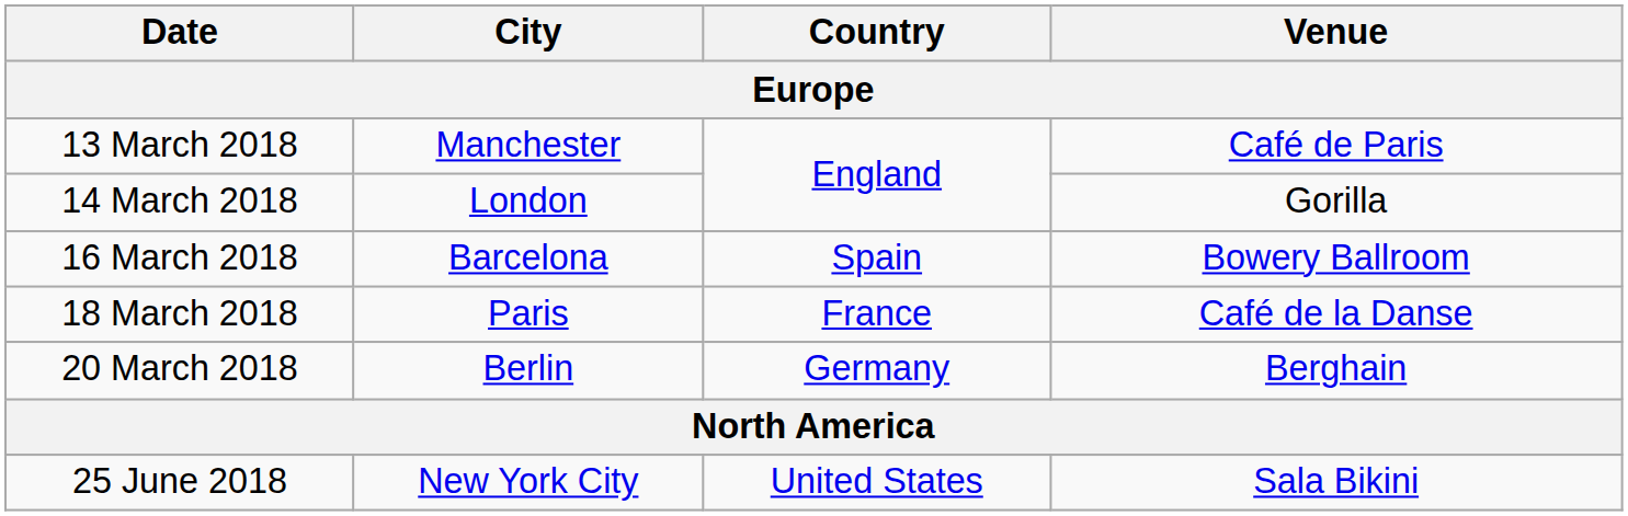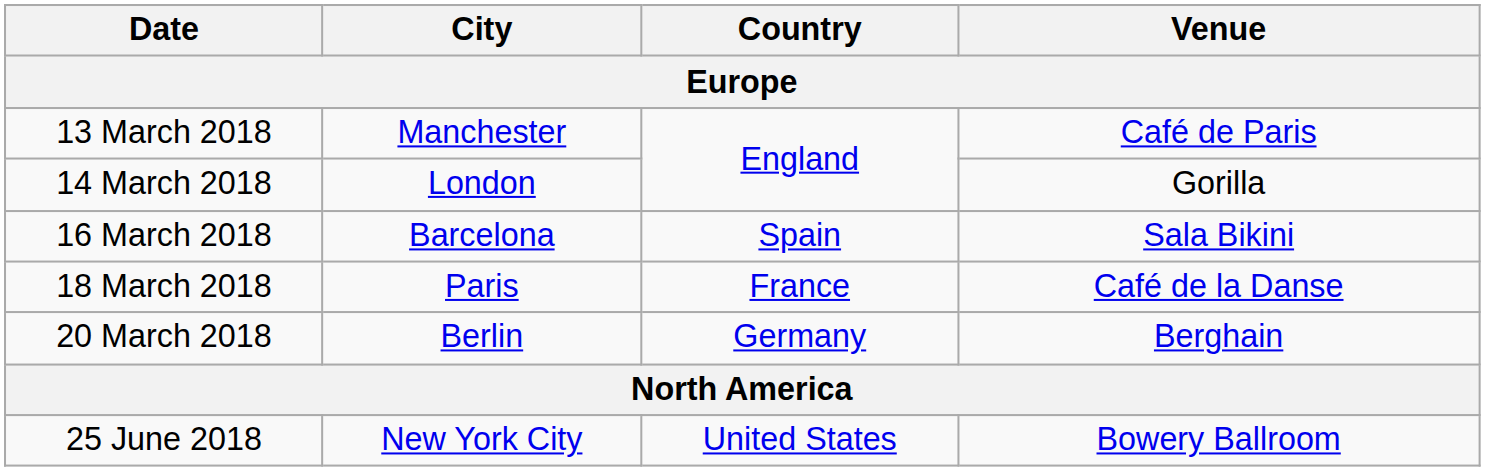 <table class="wikitable" style="text-align:center;">
 <tr>
 <th style="width:150px;">Date</th>
 <th style="width:150px;">City</th>
 <th style="width:150px;">Country</th>
 <th style="width:250px;">Venue</th>
 </tr>
 <tr>
 <th colspan="4">Europe</th>
 </tr>
 <tr>
 <td>13 March 2018</td>
 <td><a href='#'>Manchester</a></td>
 <td rowspan="2"><a href='#'>England</a></td>
 <td><a href='#'>Café de Paris</a></td>
 </tr>
 <tr>
 <td>14 March 2018</td>
 <td><a href='#'>London</a></td>
 <td>Gorilla</td>
 </tr>
 <tr>
 <td>16 March 2018</td>
 <td><a href='#'>Barcelona</a></td>
 <td><a href='#'>Spain</a></td>
-<td><a href='#'>Bowery Ballroom</a></td>
+<td><a href='#'>Sala Bikini</a></td>
 </tr>
 <tr>
 <td>18 March 2018</td>
 <td><a href='#'>Paris</a></td>
 <td><a href='#'>France</a></td>
 <td><a href='#'>Café de la Danse</a></td>
 </tr>
 <tr>
 <td>20 March 2018</td>
 <td><a href='#'>Berlin</a></td>
 <td><a href='#'>Germany</a></td>
 <td><a href='#'>Berghain</a></td>
 </tr>
 <tr>
 <th colspan="4">North America</th>
 </tr>
 <tr>
 <td>25 June 2018</td>
 <td><a href='#'>New York City</a></td>
 <td><a href='#'>United States</a></td>
-<td><a href='#'>Sala Bikini</a></td>
+<td><a href='#'>Bowery Ballroom</a></td>
 </tr>
 </table>
